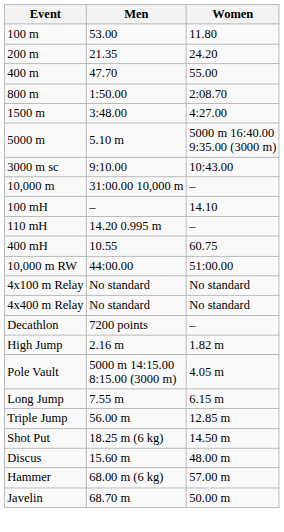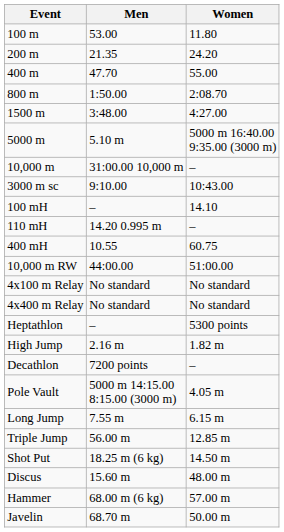 <table class="wikitable">
 <tr>
 <th>Event</th>
 <th>Men</th>
 <th>Women</th>
 </tr>
 <tr>
 <td>100 m</td>
 <td>53.00</td>
 <td>11.80</td>
 </tr>
 <tr>
 <td>200 m</td>
 <td>21.35</td>
 <td>24.20</td>
 </tr>
 <tr>
 <td>400 m</td>
 <td>47.70</td>
 <td>55.00</td>
 </tr>
 <tr>
 <td>800 m</td>
 <td>1:50.00</td>
 <td>2:08.70</td>
 </tr>
 <tr>
 <td>1500 m</td>
 <td>3:48.00</td>
 <td>4:27.00</td>
 </tr>
 <tr>
 <td>5000 m</td>
 <td>5.10 m</td>
 <td>5000 m 16:40.00 <br>9:35.00 (3000 m)</td>
 </tr>
 <tr>
+<td>10,000 m</td>
+<td>31:00.00 10,000 m</td>
+<td>–</td>
+</tr>
+<tr>
 <td>3000 m sc</td>
 <td>9:10.00</td>
 <td>10:43.00</td>
-</tr>
-<tr>
-<td>10,000 m</td>
-<td>31:00.00 10,000 m</td>
-<td>–</td>
 </tr>
 <tr>
 <td>100 mH</td>
 <td>–</td>
 <td>14.10</td>
 </tr>
 <tr>
 <td>110 mH</td>
 <td>14.20 0.995 m</td>
 <td>–</td>
 </tr>
 <tr>
 <td>400 mH</td>
 <td>10.55</td>
 <td>60.75</td>
 </tr>
 <tr>
 <td>10,000 m RW</td>
 <td>44:00.00</td>
 <td>51:00.00</td>
 </tr>
 <tr>
 <td>4x100 m Relay</td>
 <td>No standard</td>
 <td>No standard</td>
 </tr>
 <tr>
 <td>4x400 m Relay</td>
 <td>No standard</td>
 <td>No standard</td>
 </tr>
 <tr>
-<td>Decathlon</td>
-<td>7200 points</td>
+<td>Heptathlon</td>
 <td>–</td>
+<td>5300 points</td>
 </tr>
 <tr>
 <td>High Jump</td>
 <td>2.16 m</td>
 <td>1.82 m</td>
+</tr>
+<tr>
+<td>Decathlon</td>
+<td>7200 points</td>
+<td>–</td>
 </tr>
 <tr>
 <td>Pole Vault</td>
 <td>5000 m 14:15.00 <br> 8:15.00 (3000 m)</td>
 <td>4.05 m</td>
 </tr>
 <tr>
 <td>Long Jump</td>
 <td>7.55 m</td>
 <td>6.15 m</td>
 </tr>
 <tr>
 <td>Triple Jump</td>
 <td>56.00 m</td>
 <td>12.85 m</td>
 </tr>
 <tr>
 <td>Shot Put</td>
 <td>18.25 m (6 kg)</td>
 <td>14.50 m</td>
 </tr>
 <tr>
 <td>Discus</td>
 <td>15.60 m</td>
 <td>48.00 m</td>
 </tr>
 <tr>
 <td>Hammer</td>
 <td>68.00 m (6 kg)</td>
 <td>57.00 m</td>
 </tr>
 <tr>
 <td>Javelin</td>
 <td>68.70 m</td>
 <td>50.00 m</td>
 </tr>
 </table>
